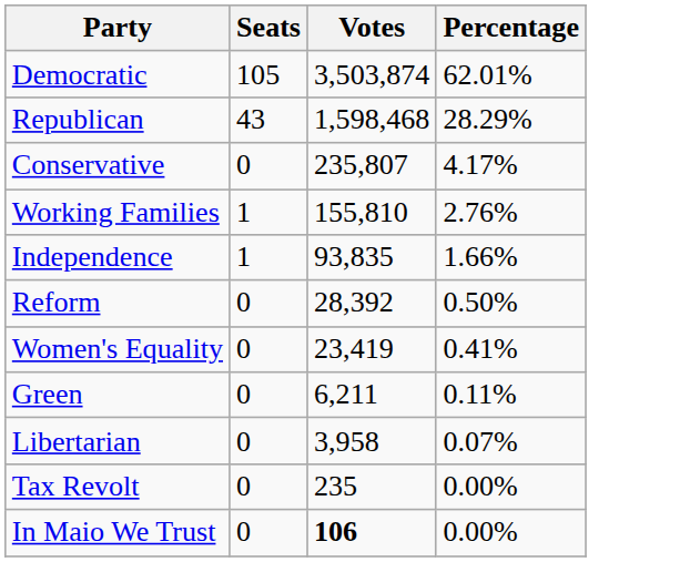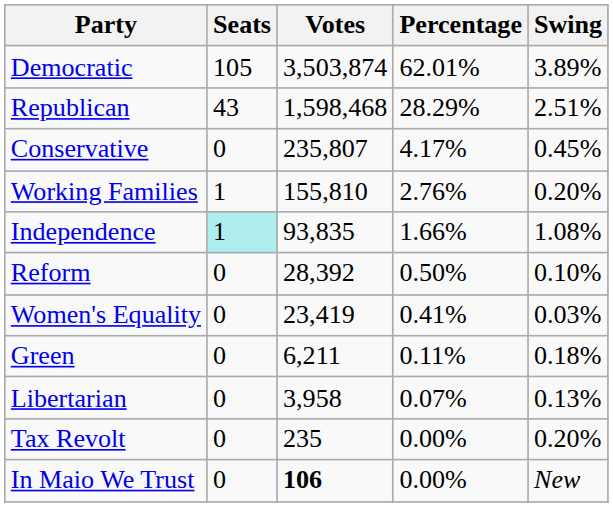 <table class="wikitable">
 <tr>
 <th>Party</th>
 <th>Seats</th>
 <th>Votes</th>
 <th>Percentage</th>
+<th>Swing</th>
 </tr>
 <tr>
 <td><a href='#'>Democratic</a></td>
 <td>105</td>
 <td>3,503,874</td>
 <td>62.01%</td>
+<td>3.89%</td>
 </tr>
 <tr>
 <td><a href='#'>Republican</a></td>
 <td>43</td>
 <td>1,598,468</td>
 <td>28.29%</td>
+<td>2.51%</td>
 </tr>
 <tr>
 <td><a href='#'>Conservative</a></td>
 <td>0</td>
 <td>235,807</td>
 <td>4.17%</td>
+<td>0.45%</td>
 </tr>
 <tr>
 <td><a href='#'>Working Families</a></td>
 <td>1</td>
 <td>155,810</td>
 <td>2.76%</td>
+<td>0.20%</td>
 </tr>
 <tr>
 <td><a href='#'>Independence</a></td>
-<td>1</td>
+<td style="background: paleturquoise;">1</td>
 <td>93,835</td>
 <td>1.66%</td>
+<td>1.08%</td>
 </tr>
 <tr>
 <td><a href='#'>Reform</a></td>
 <td>0</td>
 <td>28,392</td>
 <td>0.50%</td>
+<td>0.10%</td>
 </tr>
 <tr>
 <td><a href='#'>Women's Equality</a></td>
 <td>0</td>
 <td>23,419</td>
 <td>0.41%</td>
+<td>0.03%</td>
 </tr>
 <tr>
 <td><a href='#'>Green</a></td>
 <td>0</td>
 <td>6,211</td>
 <td>0.11%</td>
+<td>0.18%</td>
 </tr>
 <tr>
 <td><a href='#'>Libertarian</a></td>
 <td>0</td>
 <td>3,958</td>
 <td>0.07%</td>
+<td>0.13%</td>
 </tr>
 <tr>
 <td><a href='#'>Tax Revolt</a></td>
 <td>0</td>
 <td>235</td>
 <td>0.00%</td>
+<td>0.20%</td>
 </tr>
 <tr>
 <td><a href='#'>In Maio We Trust</a></td>
 <td>0</td>
 <td><strong>106</strong></td>
 <td>0.00%</td>
+<td><em>New</em></td>
 </tr>
 </table>
